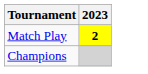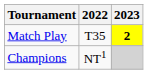 <table class="wikitable" style="text-align:center;">
 <tr>
 <th>Tournament</th>
+<th>2022</th>
 <th>2023</th>
 </tr>
 <tr>
 <td align="left"><a href='#'>Match Play</a></td>
+<td>T35</td>
 <td style="background:yellow;"><strong>2</strong></td>
 </tr>
 <tr>
 <td align="left"><a href='#'>Champions</a></td>
+<td>NT<sup>1</sup></td>
 <td colspan=1 style="background:#D3D3D3;"></td>
 </tr>
 </table>
